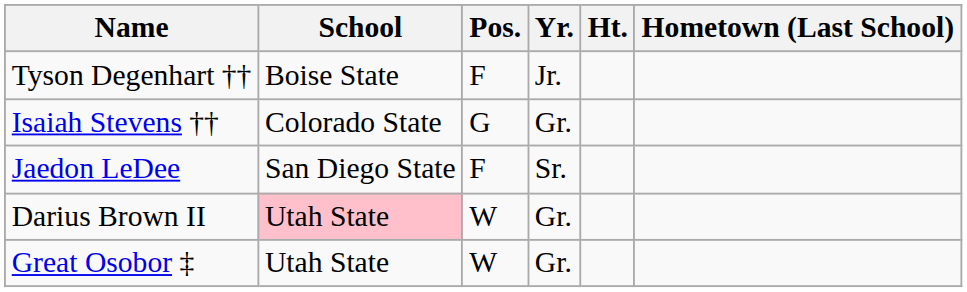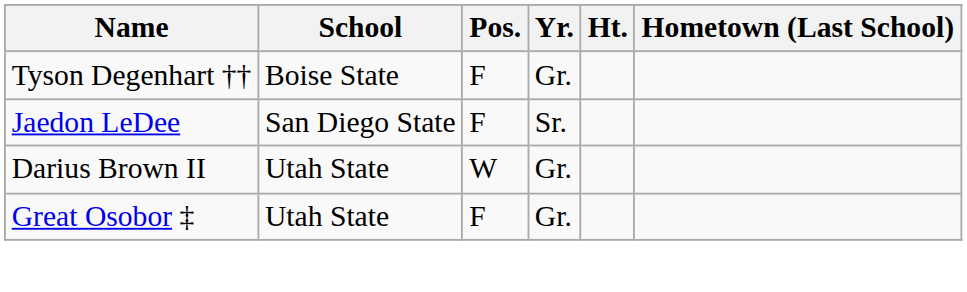 <table class="wikitable">
 <tr>
 <th>Name</th>
 <th>School</th>
 <th>Pos.</th>
 <th>Yr.</th>
 <th>Ht.</th>
 <th>Hometown (Last School)</th>
 </tr>
 <tr>
 <td>Tyson Degenhart ††</td>
 <td>Boise State</td>
 <td>F</td>
-<td>Jr.</td>
-<td></td>
-<td></td>
-</tr>
-<tr>
-<td><a href='#'>Isaiah Stevens</a> ††</td>
-<td>Colorado State</td>
-<td>G</td>
 <td>Gr.</td>
 <td></td>
 <td></td>
 </tr>
 <tr>
 <td><a href='#'>Jaedon LeDee</a></td>
 <td>San Diego State</td>
 <td>F</td>
 <td>Sr.</td>
 <td></td>
 <td></td>
 </tr>
 <tr>
 <td>Darius Brown II</td>
-<td style="background: pink;">Utah State</td>
+<td>Utah State</td>
 <td>W</td>
 <td>Gr.</td>
 <td></td>
 <td></td>
 </tr>
 <tr>
 <td><a href='#'>Great Osobor</a> ‡</td>
 <td>Utah State</td>
-<td>W</td>
+<td>F</td>
 <td>Gr.</td>
 <td></td>
 <td></td>
 </tr>
 </table>
